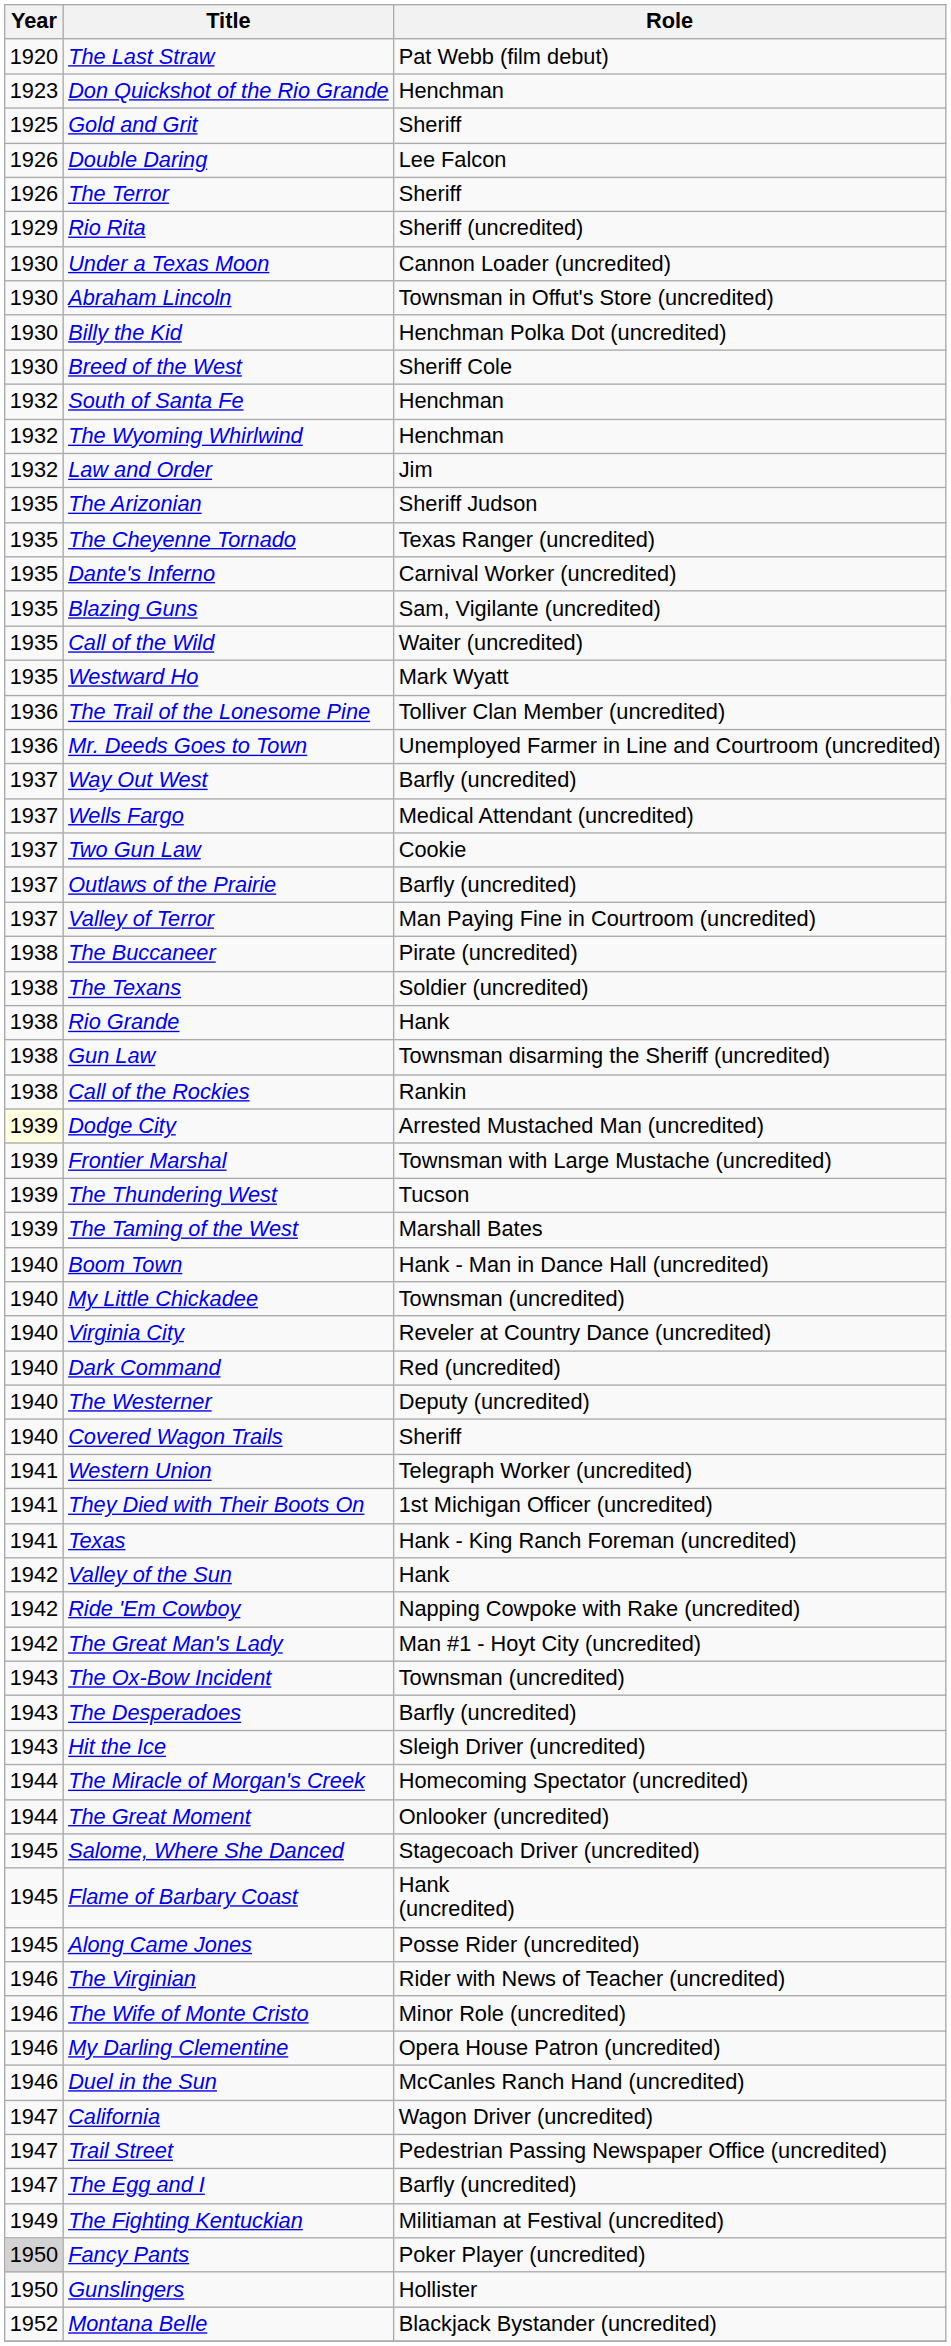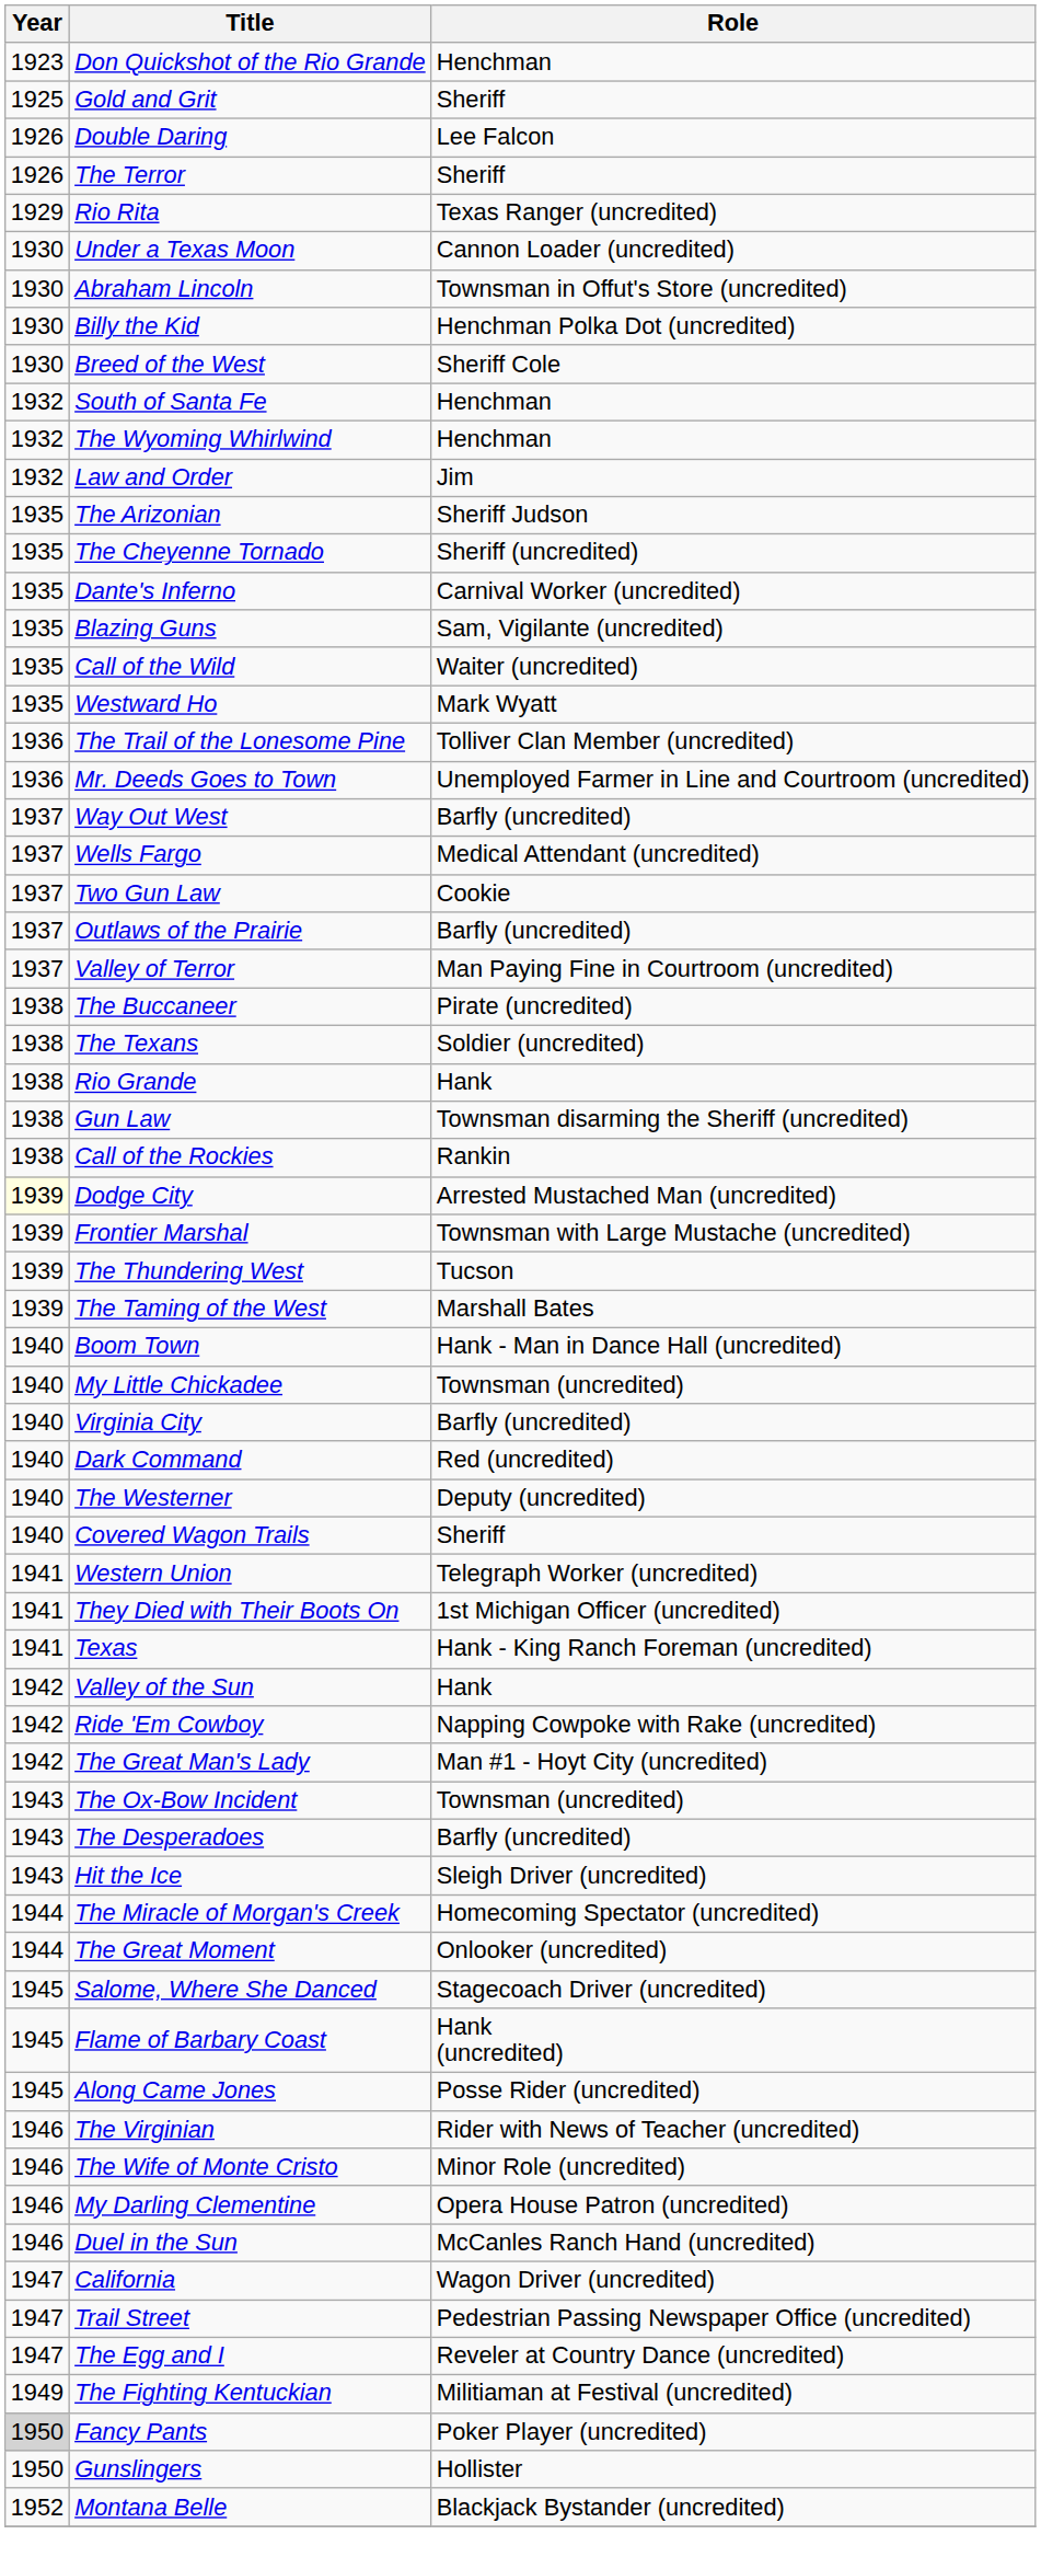 <table class=wikitable>
 <tr>
 <th>Year</th>
 <th>Title</th>
 <th>Role</th>
-</tr>
-<tr>
-<td>1920</td>
-<td><em><a href='#'>The Last Straw</a></em></td>
-<td>Pat Webb (film debut)</td>
 </tr>
 <tr>
 <td>1923</td>
 <td><em><a href='#'>Don Quickshot of the Rio Grande</a></em></td>
 <td>Henchman</td>
 </tr>
 <tr>
 <td>1925</td>
 <td><em><a href='#'>Gold and Grit</a></em></td>
 <td>Sheriff</td>
 </tr>
 <tr>
 <td>1926</td>
 <td><em><a href='#'>Double Daring</a></em></td>
 <td>Lee Falcon</td>
 </tr>
 <tr>
 <td>1926</td>
 <td><em><a href='#'>The Terror</a></em></td>
 <td>Sheriff</td>
 </tr>
 <tr>
 <td>1929</td>
 <td><em><a href='#'>Rio Rita</a></em></td>
-<td>Sheriff (uncredited)</td>
+<td>Texas Ranger (uncredited)</td>
 </tr>
 <tr>
 <td>1930</td>
 <td><em><a href='#'>Under a Texas Moon</a></em></td>
 <td>Cannon Loader (uncredited)</td>
 </tr>
 <tr>
 <td>1930</td>
 <td><em><a href='#'>Abraham Lincoln</a></em></td>
 <td>Townsman in Offut's Store (uncredited)</td>
 </tr>
 <tr>
 <td>1930</td>
 <td><em><a href='#'>Billy the Kid</a></em></td>
 <td>Henchman Polka Dot (uncredited)</td>
 </tr>
 <tr>
 <td>1930</td>
 <td><em><a href='#'>Breed of the West</a></em></td>
 <td>Sheriff Cole</td>
 </tr>
 <tr>
 <td>1932</td>
 <td><em><a href='#'>South of Santa Fe</a></em></td>
 <td>Henchman</td>
 </tr>
 <tr>
 <td>1932</td>
 <td><em><a href='#'>The Wyoming Whirlwind</a></em></td>
 <td>Henchman</td>
 </tr>
 <tr>
 <td>1932</td>
 <td><em><a href='#'>Law and Order</a></em></td>
 <td>Jim</td>
 </tr>
 <tr>
 <td>1935</td>
 <td><em><a href='#'>The Arizonian</a></em></td>
 <td>Sheriff Judson</td>
 </tr>
 <tr>
 <td>1935</td>
 <td><em><a href='#'>The Cheyenne Tornado</a></em></td>
-<td>Texas Ranger (uncredited)</td>
+<td>Sheriff (uncredited)</td>
 </tr>
 <tr>
 <td>1935</td>
 <td><em><a href='#'>Dante's Inferno</a></em></td>
 <td>Carnival Worker (uncredited)</td>
 </tr>
 <tr>
 <td>1935</td>
 <td><em><a href='#'>Blazing Guns</a></em></td>
 <td>Sam, Vigilante (uncredited)</td>
 </tr>
 <tr>
 <td>1935</td>
 <td><em><a href='#'>Call of the Wild</a></em></td>
 <td>Waiter (uncredited)</td>
 </tr>
 <tr>
 <td>1935</td>
 <td><em><a href='#'>Westward Ho</a></em></td>
 <td>Mark Wyatt</td>
 </tr>
 <tr>
 <td>1936</td>
 <td><em><a href='#'>The Trail of the Lonesome Pine</a></em></td>
 <td>Tolliver Clan Member (uncredited)</td>
 </tr>
 <tr>
 <td>1936</td>
 <td><em><a href='#'>Mr. Deeds Goes to Town</a></em></td>
 <td>Unemployed Farmer in Line and Courtroom (uncredited)</td>
 </tr>
 <tr>
 <td>1937</td>
 <td><em><a href='#'>Way Out West</a></em></td>
 <td>Barfly (uncredited)</td>
 </tr>
 <tr>
 <td>1937</td>
 <td><em><a href='#'>Wells Fargo</a></em></td>
 <td>Medical Attendant (uncredited)</td>
 </tr>
 <tr>
 <td>1937</td>
 <td><em><a href='#'>Two Gun Law</a></em></td>
 <td>Cookie</td>
 </tr>
 <tr>
 <td>1937</td>
 <td><em><a href='#'>Outlaws of the Prairie</a></em></td>
 <td>Barfly (uncredited)</td>
 </tr>
 <tr>
 <td>1937</td>
 <td><em><a href='#'>Valley of Terror</a></em></td>
 <td>Man Paying Fine in Courtroom (uncredited)</td>
 </tr>
 <tr>
 <td>1938</td>
 <td><em><a href='#'>The Buccaneer</a></em></td>
 <td>Pirate (uncredited)</td>
 </tr>
 <tr>
 <td>1938</td>
 <td><em><a href='#'>The Texans</a></em></td>
 <td>Soldier (uncredited)</td>
 </tr>
 <tr>
 <td>1938</td>
 <td><em><a href='#'>Rio Grande</a></em></td>
 <td>Hank</td>
 </tr>
 <tr>
 <td>1938</td>
 <td><em><a href='#'>Gun Law</a></em></td>
 <td>Townsman disarming the Sheriff (uncredited)</td>
 </tr>
 <tr>
 <td>1938</td>
 <td><em><a href='#'>Call of the Rockies</a></em></td>
 <td>Rankin</td>
 </tr>
 <tr>
 <td style="background: lightyellow;">1939</td>
 <td><em><a href='#'>Dodge City</a></em></td>
 <td>Arrested Mustached Man (uncredited)</td>
 </tr>
 <tr>
 <td>1939</td>
 <td><em><a href='#'>Frontier Marshal</a></em></td>
 <td>Townsman with Large Mustache (uncredited)</td>
 </tr>
 <tr>
 <td>1939</td>
 <td><em><a href='#'>The Thundering West</a></em></td>
 <td>Tucson</td>
 </tr>
 <tr>
 <td>1939</td>
 <td><em><a href='#'>The Taming of the West</a></em></td>
 <td>Marshall Bates</td>
 </tr>
 <tr>
 <td>1940</td>
 <td><em><a href='#'>Boom Town</a></em></td>
 <td>Hank - Man in Dance Hall (uncredited)</td>
 </tr>
 <tr>
 <td>1940</td>
 <td><em><a href='#'>My Little Chickadee</a></em></td>
 <td>Townsman (uncredited)</td>
 </tr>
 <tr>
 <td>1940</td>
 <td><em><a href='#'>Virginia City</a></em></td>
-<td>Reveler at Country Dance (uncredited)</td>
+<td>Barfly (uncredited)</td>
 </tr>
 <tr>
 <td>1940</td>
 <td><em><a href='#'>Dark Command</a></em></td>
 <td>Red (uncredited)</td>
 </tr>
 <tr>
 <td>1940</td>
 <td><em><a href='#'>The Westerner</a></em></td>
 <td>Deputy (uncredited)</td>
 </tr>
 <tr>
 <td>1940</td>
 <td><em><a href='#'>Covered Wagon Trails</a></em></td>
 <td>Sheriff</td>
 </tr>
 <tr>
 <td>1941</td>
 <td><em><a href='#'>Western Union</a></em></td>
 <td>Telegraph Worker (uncredited)</td>
 </tr>
 <tr>
 <td>1941</td>
 <td><em><a href='#'>They Died with Their Boots On</a></em></td>
 <td>1st Michigan Officer (uncredited)</td>
 </tr>
 <tr>
 <td>1941</td>
 <td><em><a href='#'>Texas</a></em></td>
 <td>Hank - King Ranch Foreman (uncredited)</td>
 </tr>
 <tr>
 <td>1942</td>
 <td><em><a href='#'>Valley of the Sun</a></em></td>
 <td>Hank</td>
 </tr>
 <tr>
 <td>1942</td>
 <td><em><a href='#'>Ride 'Em Cowboy</a></em></td>
 <td>Napping Cowpoke with Rake (uncredited)</td>
 </tr>
 <tr>
 <td>1942</td>
 <td><em><a href='#'>The Great Man's Lady</a></em></td>
 <td>Man #1 - Hoyt City (uncredited)</td>
 </tr>
 <tr>
 <td>1943</td>
 <td><em><a href='#'>The Ox-Bow Incident</a></em></td>
 <td>Townsman (uncredited)</td>
 </tr>
 <tr>
 <td>1943</td>
 <td><em><a href='#'>The Desperadoes</a></em></td>
 <td>Barfly (uncredited)</td>
 </tr>
 <tr>
 <td>1943</td>
 <td><em><a href='#'>Hit the Ice</a></em></td>
 <td>Sleigh Driver (uncredited)</td>
 </tr>
 <tr>
 <td>1944</td>
 <td><em><a href='#'>The Miracle of Morgan's Creek</a></em></td>
 <td>Homecoming Spectator (uncredited)</td>
 </tr>
 <tr>
 <td>1944</td>
 <td><em><a href='#'>The Great Moment</a></em></td>
 <td>Onlooker (uncredited)</td>
 </tr>
 <tr>
 <td>1945</td>
 <td><em><a href='#'>Salome, Where She Danced</a></em></td>
 <td>Stagecoach Driver (uncredited)</td>
 </tr>
 <tr>
 <td>1945</td>
 <td><em><a href='#'>Flame of Barbary Coast</a></em></td>
 <td>Hank<br>(uncredited)</td>
 </tr>
 <tr>
 <td>1945</td>
 <td><em><a href='#'>Along Came Jones</a></em></td>
 <td>Posse Rider (uncredited)</td>
 </tr>
 <tr>
 <td>1946</td>
 <td><em><a href='#'>The Virginian</a></em></td>
 <td>Rider with News of Teacher (uncredited)</td>
 </tr>
 <tr>
 <td>1946</td>
 <td><em><a href='#'>The Wife of Monte Cristo</a></em></td>
 <td>Minor Role (uncredited)</td>
 </tr>
 <tr>
 <td>1946</td>
 <td><em><a href='#'>My Darling Clementine</a></em></td>
 <td>Opera House Patron (uncredited)</td>
 </tr>
 <tr>
 <td>1946</td>
 <td><em><a href='#'>Duel in the Sun</a></em></td>
 <td>McCanles Ranch Hand (uncredited)</td>
 </tr>
 <tr>
 <td>1947</td>
 <td><em><a href='#'>California</a></em></td>
 <td>Wagon Driver (uncredited)</td>
 </tr>
 <tr>
 <td>1947</td>
 <td><em><a href='#'>Trail Street</a></em></td>
 <td>Pedestrian Passing Newspaper Office (uncredited)</td>
 </tr>
 <tr>
 <td>1947</td>
 <td><em><a href='#'>The Egg and I</a></em></td>
-<td>Barfly (uncredited)</td>
+<td>Reveler at Country Dance (uncredited)</td>
 </tr>
 <tr>
 <td>1949</td>
 <td><em><a href='#'>The Fighting Kentuckian</a></em></td>
 <td>Militiaman at Festival (uncredited)</td>
 </tr>
 <tr>
 <td style="background: lightgrey;">1950</td>
 <td><em><a href='#'>Fancy Pants</a></em></td>
 <td>Poker Player (uncredited)</td>
 </tr>
 <tr>
 <td>1950</td>
 <td><em><a href='#'>Gunslingers</a></em></td>
 <td>Hollister</td>
 </tr>
 <tr>
 <td>1952</td>
 <td><em><a href='#'>Montana Belle</a></em></td>
 <td>Blackjack Bystander (uncredited)</td>
 </tr>
 <tr>
 </tr>
 </table>
